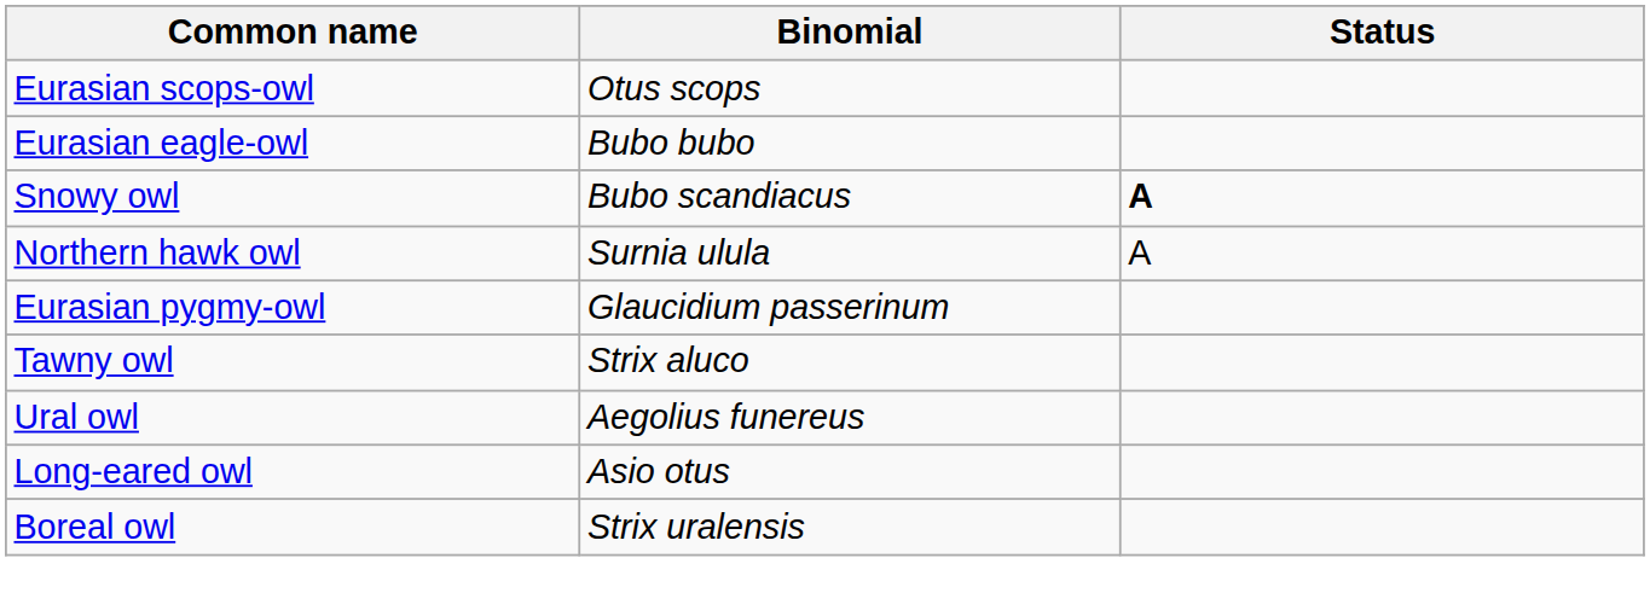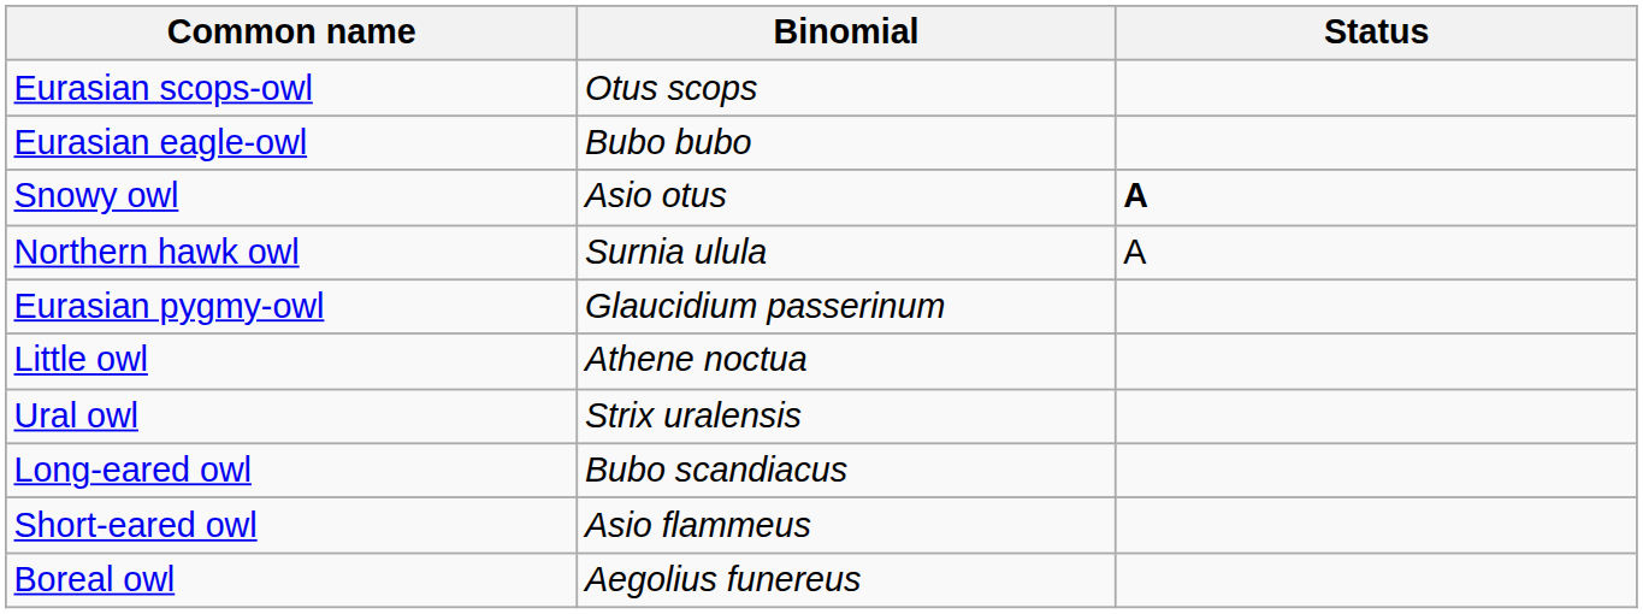 <table width=60% class="wikitable">
 <tr>
 <th width=35%>Common name</th>
 <th width=33%>Binomial</th>
 <th width=32%>Status</th>
 </tr>
 <tr>
 <td><a href='#'>Eurasian scops-owl</a></td>
 <td><em>Otus scops</em></td>
 <td></td>
 </tr>
 <tr>
 <td><a href='#'>Eurasian eagle-owl</a></td>
 <td><em>Bubo bubo</em></td>
 <td></td>
 </tr>
 <tr>
 <td><a href='#'>Snowy owl</a></td>
-<td><em>Bubo scandiacus</em></td>
+<td><em>Asio otus</em></td>
 <td><strong>A</strong></td>
 </tr>
 <tr>
 <td><a href='#'>Northern hawk owl</a></td>
 <td><em>Surnia ulula</em></td>
 <td>A</td>
 </tr>
 <tr>
 <td><a href='#'>Eurasian pygmy-owl</a></td>
 <td><em>Glaucidium passerinum</em></td>
 <td></td>
 </tr>
 <tr>
-<td><a href='#'>Tawny owl</a></td>
-<td><em>Strix aluco</em></td>
+<td><a href='#'>Little owl</a></td>
+<td><em>Athene noctua</em></td>
 <td></td>
 </tr>
 <tr>
 <td><a href='#'>Ural owl</a></td>
-<td><em>Aegolius funereus</em></td>
+<td><em>Strix uralensis</em></td>
 <td></td>
 </tr>
 <tr>
 <td><a href='#'>Long-eared owl</a></td>
-<td><em>Asio otus</em></td>
+<td><em>Bubo scandiacus</em></td>
+<td></td>
+</tr>
+<tr>
+<td><a href='#'>Short-eared owl</a></td>
+<td><em>Asio flammeus</em></td>
 <td></td>
 </tr>
 <tr>
 <td><a href='#'>Boreal owl</a></td>
-<td><em>Strix uralensis</em></td>
+<td><em>Aegolius funereus</em></td>
 <td></td>
 </tr>
 </table>
